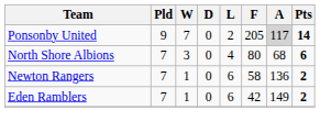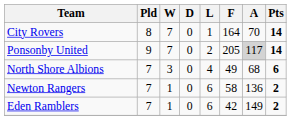 <table class="wikitable" style="text-align:center;">
 <tr>
 <th width=175>Team</th>
 <th width=20 abbr="Played">Pld</th>
 <th width=20 abbr="Won">W</th>
 <th width=20 abbr="Drawn">D</th>
 <th width=20 abbr="Lost">L</th>
 <th width=20 abbr="For">F</th>
 <th width=20 abbr="Against">A</th>
 <th width=20 abbr="Points">Pts</th>
+</tr>
+<tr>
+<td style="text-align:left;"><a href='#'>City Rovers</a></td>
+<td>8</td>
+<td>7</td>
+<td>0</td>
+<td>1</td>
+<td>164</td>
+<td>70</td>
+<td><strong>14</strong></td>
 </tr>
 <tr>
 <td style="text-align:left;"><a href='#'>Ponsonby United</a></td>
 <td>9</td>
 <td>7</td>
 <td>0</td>
 <td>2</td>
 <td>205</td>
 <td style="background: lightgrey;">117</td>
 <td><strong>14</strong></td>
 </tr>
 <tr>
 <td style="text-align:left;"><a href='#'>North Shore Albions</a></td>
 <td>7</td>
 <td>3</td>
 <td>0</td>
 <td>4</td>
-<td>80</td>
+<td>49</td>
 <td>68</td>
 <td><strong>6</strong></td>
 </tr>
 <tr>
 <td style="text-align:left;"><a href='#'>Newton Rangers</a></td>
 <td>7</td>
 <td>1</td>
 <td>0</td>
 <td>6</td>
 <td>58</td>
 <td>136</td>
 <td><strong>2</strong></td>
 </tr>
 <tr>
 <td style="text-align:left;"><a href='#'>Eden Ramblers</a></td>
 <td>7</td>
 <td>1</td>
 <td>0</td>
 <td>6</td>
 <td>42</td>
 <td>149</td>
 <td><strong>2</strong></td>
 </tr>
 <tr>
 </tr>
 </table>
